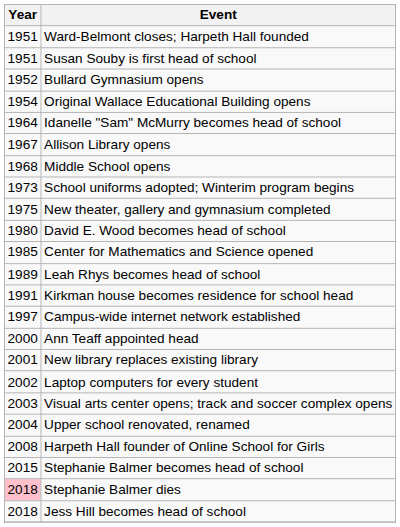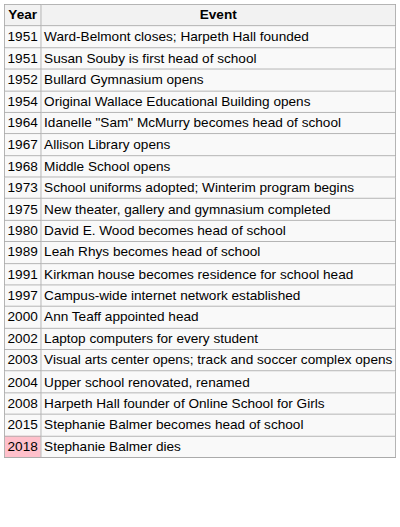 <table class="wikitable">
 <tr>
 <th>Year</th>
 <th>Event</th>
 </tr>
 <tr>
 <td>1951</td>
 <td>Ward-Belmont closes; Harpeth Hall founded</td>
 </tr>
 <tr>
 <td>1951</td>
 <td>Susan Souby is first head of school</td>
 </tr>
 <tr>
 <td>1952</td>
 <td>Bullard Gymnasium opens</td>
 </tr>
 <tr>
 <td>1954</td>
 <td>Original Wallace Educational Building opens</td>
 </tr>
 <tr>
 <td>1964</td>
 <td>Idanelle "Sam" McMurry becomes head of school</td>
 </tr>
 <tr>
 <td>1967</td>
 <td>Allison Library opens</td>
 </tr>
 <tr>
 <td>1968</td>
 <td>Middle School opens</td>
 </tr>
 <tr>
 <td>1973</td>
 <td>School uniforms adopted;  Winterim program begins</td>
 </tr>
 <tr>
 <td>1975</td>
 <td>New theater, gallery and gymnasium completed</td>
 </tr>
 <tr>
 <td>1980</td>
 <td>David E. Wood becomes head of school</td>
 </tr>
 <tr>
-<td>1985</td>
-<td>Center for Mathematics and Science opened</td>
-</tr>
-<tr>
 <td>1989</td>
 <td>Leah Rhys becomes head of school</td>
 </tr>
 <tr>
 <td>1991</td>
 <td>Kirkman house becomes residence for school head</td>
 </tr>
 <tr>
 <td>1997</td>
 <td>Campus-wide internet network established</td>
 </tr>
 <tr>
 <td>2000</td>
 <td>Ann Teaff appointed head</td>
-</tr>
-<tr>
-<td>2001</td>
-<td>New library replaces existing library</td>
 </tr>
 <tr>
 <td>2002</td>
 <td>Laptop computers for every student</td>
 </tr>
 <tr>
 <td>2003</td>
 <td>Visual arts center opens; track and soccer complex opens</td>
 </tr>
 <tr>
 <td>2004</td>
 <td>Upper school renovated, renamed</td>
 </tr>
 <tr>
 <td>2008</td>
 <td>Harpeth Hall founder of Online School for Girls</td>
 </tr>
 <tr>
 <td>2015</td>
 <td>Stephanie Balmer becomes head of school</td>
 </tr>
 <tr>
 <td style="background: pink;">2018</td>
 <td>Stephanie Balmer dies </td>
 </tr>
 <tr>
-<td>2018</td>
-<td>Jess Hill becomes head of school</td>
-</tr>
-<tr>
 </tr>
 </table>
